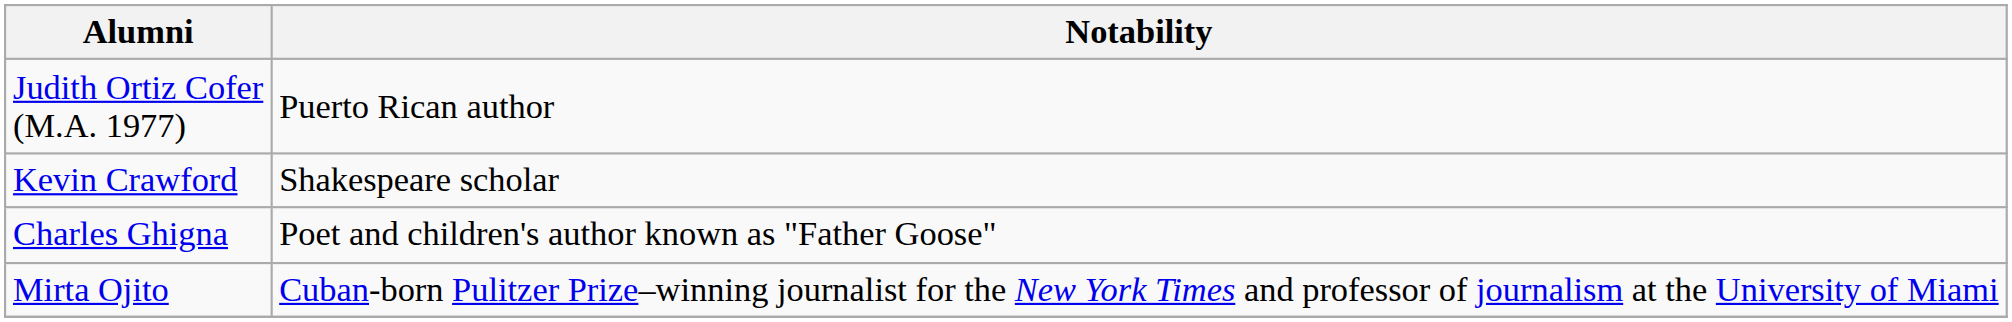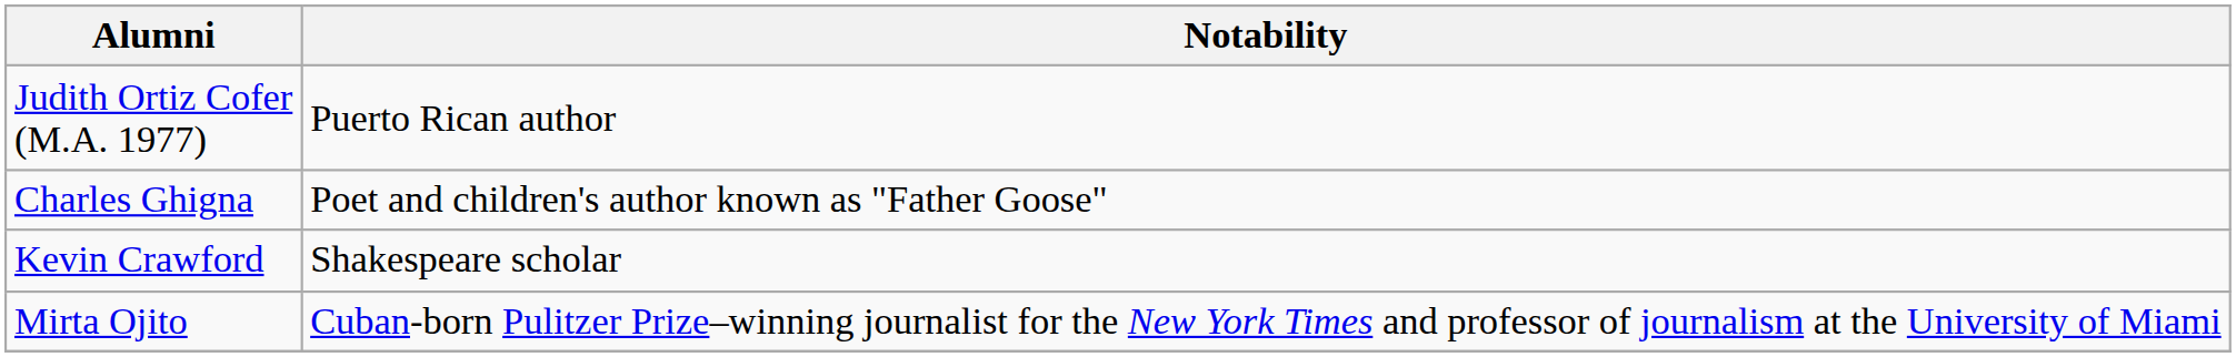 <table class="wikitable">
 <tr>
 <th>Alumni</th>
 <th>Notability</th>
 </tr>
 <tr>
 <td><a href='#'>Judith Ortiz Cofer</a> <br>(M.A. 1977)</td>
 <td>Puerto Rican author</td>
 </tr>
 <tr>
+<td><a href='#'>Charles Ghigna</a></td>
+<td>Poet and children's author known as "Father Goose"</td>
+</tr>
+<tr>
 <td><a href='#'>Kevin Crawford</a></td>
 <td>Shakespeare scholar</td>
-</tr>
-<tr>
-<td><a href='#'>Charles Ghigna</a></td>
-<td>Poet and children's author known as "Father Goose"</td>
 </tr>
 <tr>
 <td><a href='#'>Mirta Ojito</a></td>
 <td><a href='#'>Cuban</a>-born <a href='#'>Pulitzer Prize</a>–winning journalist for the <em><a href='#'>New York Times</a></em> and professor of <a href='#'>journalism</a> at the <a href='#'>University of Miami</a></td>
 </tr>
 <tr>
 </tr>
 </table>
